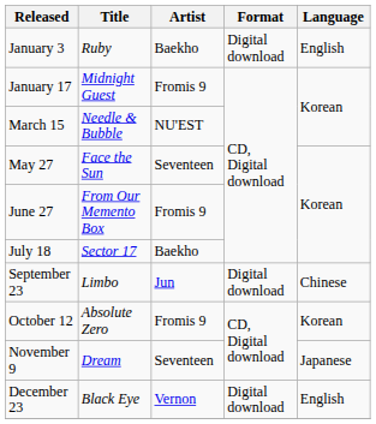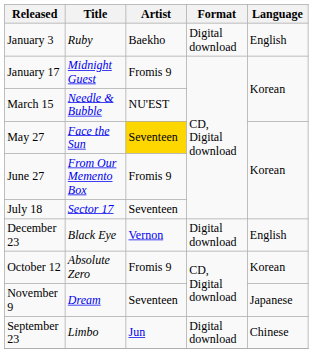 <table class="wikitable sortable" align="left center" style="width:65%;">
 <tr>
 <th style="width:20%;">Released</th>
 <th style="width:20%;">Title</th>
 <th style="width:20%;">Artist</th>
 <th style="width:20%;">Format</th>
 <th style="width:20%;">Language</th>
 </tr>
 <tr>
 <td>January 3</td>
 <td><em>Ruby</em></td>
 <td rowspan="1">Baekho</td>
 <td>Digital download</td>
 <td>English</td>
 </tr>
 <tr>
 <td>January 17</td>
 <td><em><a href='#'>Midnight Guest</a></em></td>
 <td>Fromis 9</td>
 <td rowspan="5">CD, Digital download</td>
 <td rowspan="2">Korean</td>
 </tr>
 <tr>
 <td>March 15</td>
 <td><em><a href='#'>Needle & Bubble</a></em></td>
 <td>NU'EST</td>
 </tr>
 <tr>
 <td>May 27</td>
 <td><em><a href='#'>Face the Sun</a></em></td>
-<td>Seventeen</td>
+<td style="background: gold;">Seventeen</td>
 <td rowspan="3">Korean</td>
 </tr>
 <tr>
 <td>June 27</td>
 <td><em><a href='#'>From Our Memento Box</a></em></td>
 <td>Fromis 9</td>
 </tr>
 <tr>
 <td>July 18</td>
 <td><em><a href='#'>Sector 17</a></em></td>
-<td rowspan="1">Baekho</td>
+<td>Seventeen</td>
 </tr>
 <tr>
-<td>September 23</td>
-<td><em>Limbo</em></td>
-<td><a href='#'>Jun</a></td>
+<td>December 23</td>
+<td><em>Black Eye</em></td>
+<td><a href='#'>Vernon</a></td>
 <td>Digital download</td>
-<td>Chinese</td>
+<td>English</td>
 </tr>
 <tr>
 <td>October 12</td>
 <td><em>Absolute Zero</em></td>
 <td>Fromis 9</td>
 <td rowspan="2">CD, Digital download</td>
 <td>Korean</td>
 </tr>
 <tr>
 <td>November 9</td>
 <td><em><a href='#'>Dream</a></em></td>
 <td>Seventeen</td>
 <td>Japanese</td>
 </tr>
 <tr>
-<td>December 23</td>
-<td><em>Black Eye</em></td>
-<td><a href='#'>Vernon</a></td>
+<td>September 23</td>
+<td><em>Limbo</em></td>
+<td><a href='#'>Jun</a></td>
 <td>Digital download</td>
-<td>English</td>
+<td>Chinese</td>
 </tr>
 <tr>
 </tr>
 </table>
